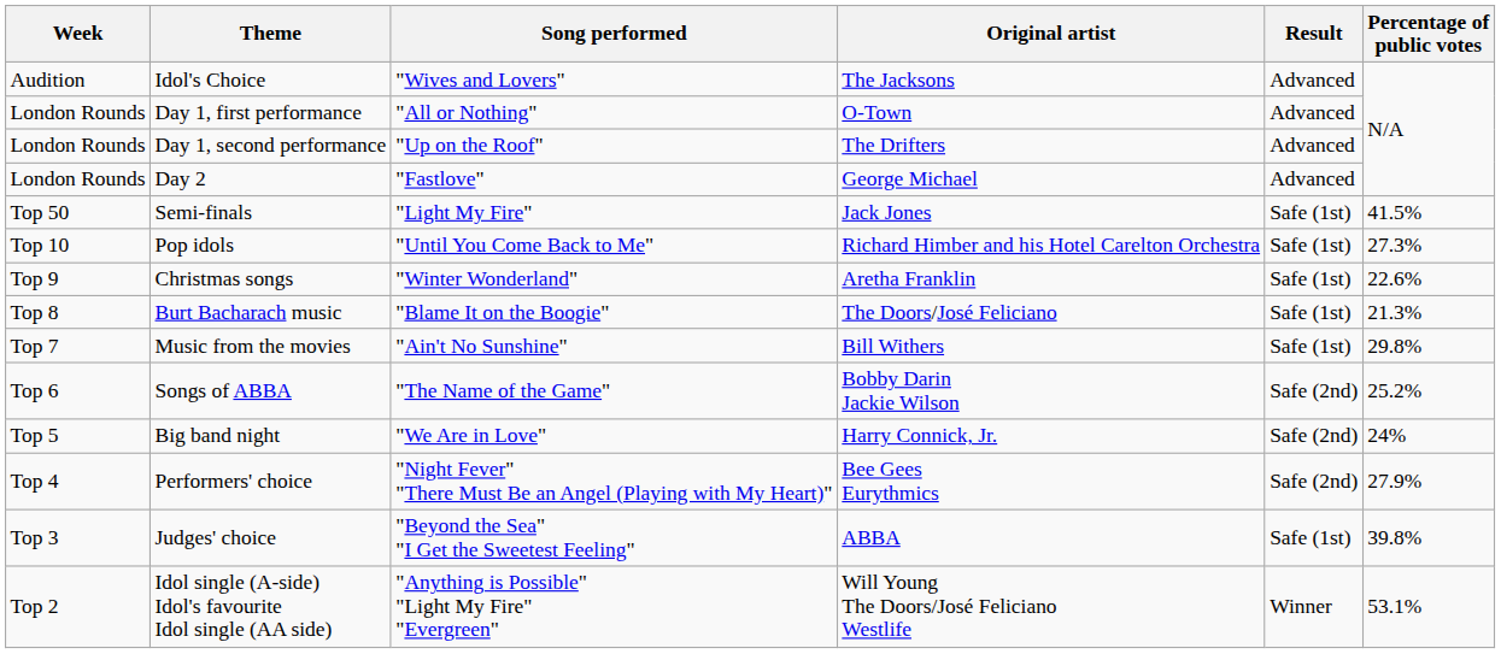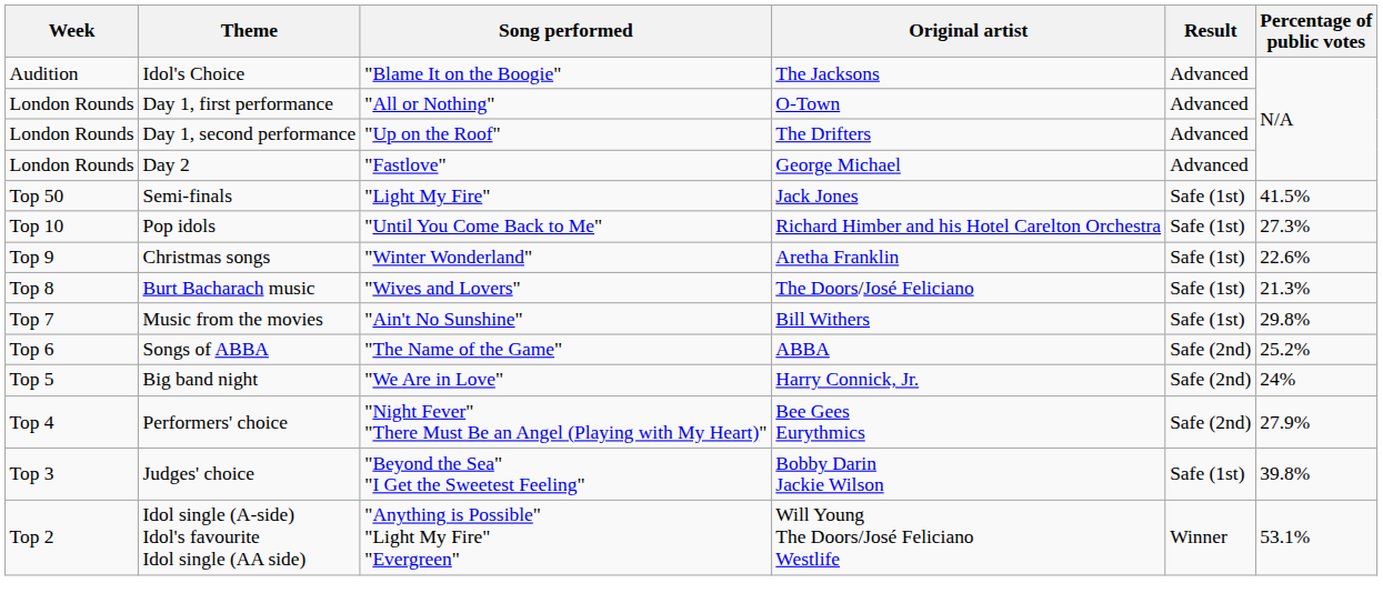 <table class="wikitable">
 <tr>
 <th>Week</th>
 <th>Theme</th>
 <th>Song performed</th>
 <th>Original artist</th>
 <th>Result</th>
 <th>Percentage of<br>public votes</th>
 </tr>
 <tr>
 <td>Audition</td>
 <td>Idol's Choice</td>
-<td>"<a href='#'>Wives and Lovers</a>"</td>
+<td>"<a href='#'>Blame It on the Boogie</a>"</td>
 <td><a href='#'>The Jacksons</a></td>
 <td>Advanced</td>
 <td rowspan=4>N/A</td>
 </tr>
 <tr>
 <td>London Rounds</td>
 <td>Day 1, first performance</td>
 <td>"<a href='#'>All or Nothing</a>"</td>
 <td><a href='#'>O-Town</a></td>
 <td>Advanced</td>
 </tr>
 <tr>
 <td>London Rounds</td>
 <td>Day 1, second performance</td>
 <td>"<a href='#'>Up on the Roof</a>"</td>
 <td><a href='#'>The Drifters</a></td>
 <td>Advanced</td>
 </tr>
 <tr>
 <td>London Rounds</td>
 <td>Day 2</td>
 <td>"<a href='#'>Fastlove</a>"</td>
 <td><a href='#'>George Michael</a></td>
 <td>Advanced</td>
 </tr>
 <tr>
 <td>Top 50</td>
 <td>Semi-finals</td>
 <td>"<a href='#'>Light My Fire</a>"</td>
 <td><a href='#'>Jack Jones</a></td>
 <td>Safe (1st)</td>
 <td>41.5%</td>
 </tr>
 <tr>
 <td>Top 10</td>
 <td>Pop idols</td>
 <td>"<a href='#'>Until You Come Back to Me</a>"</td>
 <td><a href='#'>Richard Himber and his Hotel Carelton Orchestra</a></td>
 <td>Safe (1st)</td>
 <td>27.3%</td>
 </tr>
 <tr>
 <td>Top 9</td>
 <td>Christmas songs</td>
 <td>"<a href='#'>Winter Wonderland</a>"</td>
 <td><a href='#'>Aretha Franklin</a></td>
 <td>Safe (1st)</td>
 <td>22.6%</td>
 </tr>
 <tr>
 <td>Top 8</td>
 <td><a href='#'>Burt Bacharach</a> music</td>
-<td>"<a href='#'>Blame It on the Boogie</a>"</td>
+<td>"<a href='#'>Wives and Lovers</a>"</td>
 <td><a href='#'>The Doors</a>/<a href='#'>José Feliciano</a></td>
 <td>Safe (1st)</td>
 <td>21.3%</td>
 </tr>
 <tr>
 <td>Top 7</td>
 <td>Music from the movies</td>
 <td>"<a href='#'>Ain't No Sunshine</a>"</td>
 <td><a href='#'>Bill Withers</a></td>
 <td>Safe (1st)</td>
 <td>29.8%</td>
 </tr>
 <tr>
 <td>Top 6</td>
 <td>Songs of <a href='#'>ABBA</a></td>
 <td>"<a href='#'>The Name of the Game</a>"</td>
-<td><a href='#'>Bobby Darin</a><br><a href='#'>Jackie Wilson</a></td>
+<td><a href='#'>ABBA</a></td>
 <td>Safe (2nd)</td>
 <td>25.2%</td>
 </tr>
 <tr>
 <td>Top 5</td>
 <td>Big band night</td>
 <td>"<a href='#'>We Are in Love</a>"</td>
 <td><a href='#'>Harry Connick, Jr.</a></td>
 <td>Safe (2nd)</td>
 <td>24%</td>
 </tr>
 <tr>
 <td>Top 4</td>
 <td>Performers' choice</td>
 <td>"<a href='#'>Night Fever</a>"<br>"<a href='#'>There Must Be an Angel (Playing with My Heart)</a>"</td>
 <td><a href='#'>Bee Gees</a><br><a href='#'>Eurythmics</a></td>
 <td>Safe (2nd)</td>
 <td>27.9%</td>
 </tr>
 <tr>
 <td>Top 3</td>
 <td>Judges' choice</td>
 <td>"<a href='#'>Beyond the Sea</a>"<br>"<a href='#'>I Get the Sweetest Feeling</a>"</td>
-<td><a href='#'>ABBA</a></td>
+<td><a href='#'>Bobby Darin</a><br><a href='#'>Jackie Wilson</a></td>
 <td>Safe (1st)</td>
 <td>39.8%</td>
 </tr>
 <tr>
 <td>Top 2</td>
 <td>Idol single (A-side)<br>Idol's favourite<br>Idol single (AA side)</td>
 <td>"<a href='#'>Anything is Possible</a>"<br>"Light My Fire"<br>"<a href='#'>Evergreen</a>"</td>
 <td>Will Young<br>The Doors/José Feliciano<br><a href='#'>Westlife</a></td>
 <td>Winner</td>
 <td>53.1%</td>
 </tr>
 </table>
